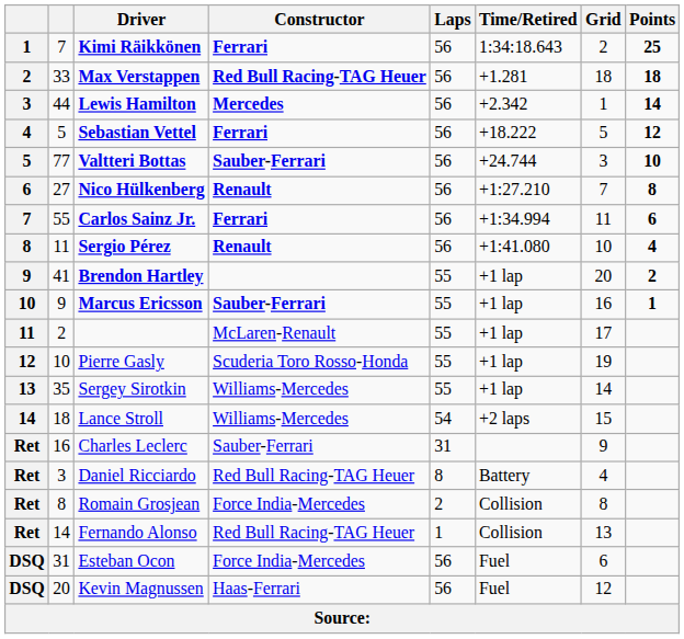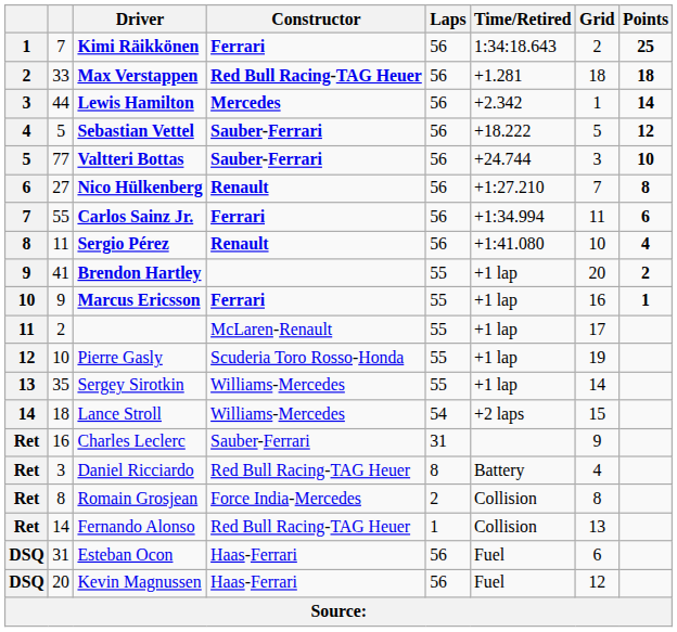 <table class="wikitable sortable" style="font-size: 85%;">
 <tr>
 <th></th>
 <th></th>
 <th>Driver</th>
 <th>Constructor</th>
 <th class="unsortable">Laps</th>
 <th class="unsortable">Time/Retired</th>
 <th>Grid</th>
 <th>Points</th>
 </tr>
 <tr>
 <th>1</th>
 <td align="center">7</td>
 <td data-sort-value="RAI"> <strong><a href='#'>Kimi Räikkönen</a></strong></td>
 <td><strong><a href='#'>Ferrari</a></strong></td>
 <td>56</td>
 <td>1:34:18.643</td>
 <td align="center">2</td>
 <td align="center"><strong>25</strong></td>
 </tr>
 <tr>
 <th>2</th>
 <td align="center">33</td>
 <td data-sort-value="VER"> <strong><a href='#'>Max Verstappen</a></strong></td>
 <td><strong><a href='#'>Red Bull Racing</a>-<a href='#'>TAG Heuer</a></strong></td>
 <td>56</td>
 <td>+1.281</td>
 <td align="center">18</td>
 <td align="center"><strong>18</strong></td>
 </tr>
 <tr>
 <th>3</th>
 <td align="center">44</td>
 <td data-sort-value="HAM"> <strong><a href='#'>Lewis Hamilton</a></strong></td>
 <td><strong><a href='#'>Mercedes</a></strong></td>
 <td>56</td>
 <td>+2.342</td>
 <td align="center">1</td>
 <td align="center"><strong>14</strong></td>
 </tr>
 <tr>
 <th>4</th>
 <td align="center">5</td>
 <td data-sort-value="VET"> <strong><a href='#'>Sebastian Vettel</a></strong></td>
-<td><strong><a href='#'>Ferrari</a></strong></td>
+<td><strong><a href='#'>Sauber</a>-<a href='#'>Ferrari</a></strong></td>
 <td>56</td>
 <td>+18.222</td>
 <td align="center">5</td>
 <td align="center"><strong>12</strong></td>
 </tr>
 <tr>
 <th>5</th>
 <td align="center">77</td>
 <td data-sort-value="BOT"> <strong><a href='#'>Valtteri Bottas</a></strong></td>
 <td><strong><a href='#'>Sauber</a>-<a href='#'>Ferrari</a></strong></td>
 <td>56</td>
 <td>+24.744</td>
 <td align="center">3</td>
 <td align="center"><strong>10</strong></td>
 </tr>
 <tr>
 <th>6</th>
 <td align="center">27</td>
 <td data-sort-value="HUL"> <strong><a href='#'>Nico Hülkenberg</a></strong></td>
 <td><strong><a href='#'>Renault</a></strong></td>
 <td>56</td>
 <td>+1:27.210</td>
 <td align="center">7</td>
 <td align="center"><strong>8</strong></td>
 </tr>
 <tr>
 <th>7</th>
 <td align="center">55</td>
 <td data-sort-value="SAI"> <strong><a href='#'>Carlos Sainz Jr.</a></strong></td>
 <td><strong><a href='#'>Ferrari</a></strong></td>
 <td>56</td>
 <td>+1:34.994</td>
 <td align="center">11</td>
 <td align="center"><strong>6</strong></td>
 </tr>
 <tr>
 <th>8</th>
 <td align="center">11</td>
 <td data-sort-value="PER"> <strong><a href='#'>Sergio Pérez</a></strong></td>
 <td><strong><a href='#'>Renault</a></strong></td>
 <td>56</td>
 <td>+1:41.080</td>
 <td align="center">10</td>
 <td align="center"><strong>4</strong></td>
 </tr>
 <tr>
 <th>9</th>
 <td align="center">41</td>
 <td data-sort-value="HAR"> <strong><a href='#'>Brendon Hartley</a></strong></td>
 <td><strong></strong></td>
 <td>55</td>
 <td>+1 lap</td>
 <td align="center">20</td>
 <td align="center"><strong>2</strong></td>
 </tr>
 <tr>
 <th>10</th>
 <td align="center">9</td>
 <td data-sort-value="ERI"> <strong><a href='#'>Marcus Ericsson</a></strong></td>
-<td><strong><a href='#'>Sauber</a>-<a href='#'>Ferrari</a></strong></td>
+<td><strong><a href='#'>Ferrari</a></strong></td>
 <td>55</td>
 <td>+1 lap</td>
 <td align="center">16</td>
 <td align="center"><strong>1</strong></td>
 </tr>
 <tr>
 <th>11</th>
 <td align="center">2</td>
 <td data-sort-value="VAN"></td>
 <td><a href='#'>McLaren</a>-<a href='#'>Renault</a></td>
 <td>55</td>
 <td>+1 lap</td>
 <td align="center">17</td>
 <td></td>
 </tr>
 <tr>
 <th>12</th>
 <td align="center">10</td>
 <td data-sort-value="GAS"> <a href='#'>Pierre Gasly</a></td>
 <td><a href='#'>Scuderia Toro Rosso</a>-<a href='#'>Honda</a></td>
 <td>55</td>
 <td>+1 lap</td>
 <td align="center">19</td>
 <td></td>
 </tr>
 <tr>
 <th>13</th>
 <td align="center">35</td>
 <td data-sort-value="SIR"> <a href='#'>Sergey Sirotkin</a></td>
 <td><a href='#'>Williams</a>-<a href='#'>Mercedes</a></td>
 <td>55</td>
 <td>+1 lap</td>
 <td align="center">14</td>
 <td></td>
 </tr>
 <tr>
 <th>14</th>
 <td align="center">18</td>
 <td data-sort-value="STR"> <a href='#'>Lance Stroll</a></td>
 <td><a href='#'>Williams</a>-<a href='#'>Mercedes</a></td>
 <td>54</td>
 <td>+2 laps</td>
 <td align="center">15</td>
 <td></td>
 </tr>
 <tr>
 <th data-sort-value="15">Ret</th>
 <td align="center">16</td>
 <td data-sort-value="LEC"> <a href='#'>Charles Leclerc</a></td>
 <td><a href='#'>Sauber</a>-<a href='#'>Ferrari</a></td>
 <td>31</td>
 <td></td>
 <td align="center">9</td>
 <td></td>
 </tr>
 <tr>
 <th data-sort-value="16">Ret</th>
 <td align="center">3</td>
 <td data-sort-value="RIC"> <a href='#'>Daniel Ricciardo</a></td>
 <td><a href='#'>Red Bull Racing</a>-<a href='#'>TAG Heuer</a></td>
 <td>8</td>
 <td>Battery</td>
 <td align="center">4</td>
 <td></td>
 </tr>
 <tr>
 <th data-sort-value="17">Ret</th>
 <td align="center">8</td>
 <td data-sort-value="GRO"> <a href='#'>Romain Grosjean</a></td>
 <td><a href='#'>Force India</a>-<a href='#'>Mercedes</a></td>
 <td>2</td>
 <td>Collision</td>
 <td align="center">8</td>
 <td></td>
 </tr>
 <tr>
 <th data-sort-value="18">Ret</th>
 <td align="center">14</td>
 <td data-sort-value="ALO"> <a href='#'>Fernando Alonso</a></td>
 <td><a href='#'>Red Bull Racing</a>-<a href='#'>TAG Heuer</a></td>
 <td>1</td>
 <td>Collision</td>
 <td align="center">13</td>
 <td></td>
 </tr>
 <tr>
 <th data-sort-value="19">DSQ</th>
 <td align="center">31</td>
 <td data-sort-value="OCO"> <a href='#'>Esteban Ocon</a></td>
-<td><a href='#'>Force India</a>-<a href='#'>Mercedes</a></td>
+<td><a href='#'>Haas</a>-<a href='#'>Ferrari</a></td>
 <td>56</td>
 <td>Fuel</td>
 <td align="center">6</td>
 <td></td>
 </tr>
 <tr>
 <th data-sort-value="20">DSQ</th>
 <td align="center">20</td>
 <td data-sort-value="MAG"> <a href='#'>Kevin Magnussen</a></td>
 <td><a href='#'>Haas</a>-<a href='#'>Ferrari</a></td>
 <td>56</td>
 <td>Fuel</td>
 <td align="center">12</td>
 <td></td>
 </tr>
 <tr class="sortbottom">
 <th colspan="8">Source:</th>
 </tr>
 </table>
